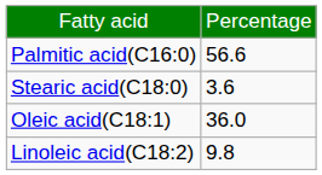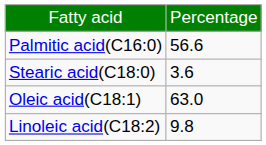 <table class="wikitable" style="margin:auto;">
 <tr style="background:green; color:white" align="center">
 <td>Fatty acid</td>
 <td>Percentage</td>
 </tr>
 <tr>
 <td><a href='#'>Palmitic acid</a>(C16:0)</td>
 <td>56.6</td>
 </tr>
 <tr>
 <td><a href='#'>Stearic acid</a>(C18:0)</td>
 <td>3.6</td>
 </tr>
 <tr>
 <td><a href='#'>Oleic acid</a>(C18:1)</td>
-<td>36.0</td>
+<td>63.0</td>
 </tr>
 <tr>
 <td><a href='#'>Linoleic acid</a>(C18:2)</td>
 <td>9.8</td>
 </tr>
 </table>
